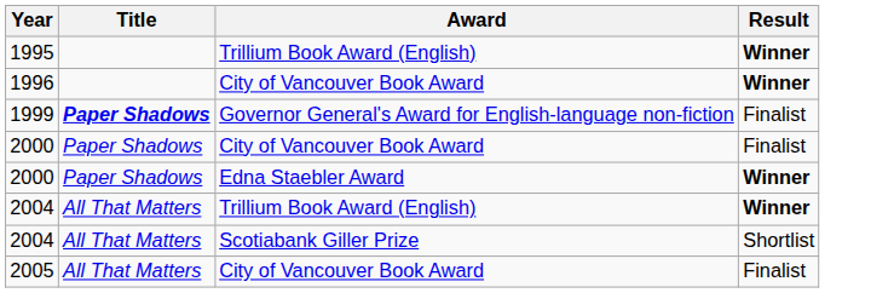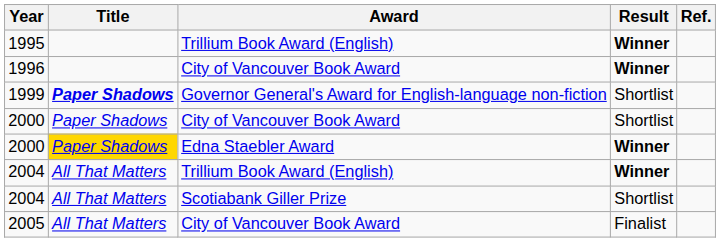 <table class="wikitable sortable mw-collapsible">
 <tr>
 <th>Year</th>
 <th>Title</th>
 <th>Award</th>
 <th>Result</th>
+<th>Ref.</th>
 </tr>
 <tr>
 <td>1995</td>
 <td><em></em></td>
 <td><a href='#'>Trillium Book Award (English)</a></td>
 <td><strong>Winner</strong></td>
+<td></td>
 </tr>
 <tr>
 <td>1996</td>
 <td><em></em></td>
 <td><a href='#'>City of Vancouver Book Award</a></td>
 <td><strong>Winner</strong></td>
+<td></td>
 </tr>
 <tr>
 <td>1999</td>
 <td><strong><em><a href='#'>Paper Shadows</a></em></strong></td>
 <td><a href='#'>Governor General's Award for English-language non-fiction</a></td>
-<td>Finalist</td>
+<td>Shortlist</td>
+<td></td>
 </tr>
 <tr>
 <td>2000</td>
 <td><em><a href='#'>Paper Shadows</a></em></td>
 <td><a href='#'>City of Vancouver Book Award</a></td>
-<td>Finalist</td>
+<td>Shortlist</td>
+<td></td>
 </tr>
 <tr>
 <td>2000</td>
-<td><em><a href='#'>Paper Shadows</a></em></td>
+<td style="background: gold;"><em><a href='#'>Paper Shadows</a></em></td>
 <td><a href='#'>Edna Staebler Award</a></td>
 <td><strong>Winner</strong></td>
+<td></td>
 </tr>
 <tr>
 <td>2004</td>
 <td><em><a href='#'>All That Matters</a></em></td>
 <td><a href='#'>Trillium Book Award (English)</a></td>
 <td><strong>Winner</strong></td>
+<td></td>
 </tr>
 <tr>
 <td>2004</td>
 <td><em><a href='#'>All That Matters</a></em></td>
 <td><a href='#'>Scotiabank Giller Prize</a></td>
 <td>Shortlist</td>
+<td></td>
 </tr>
 <tr>
 <td>2005</td>
 <td><em><a href='#'>All That Matters</a></em></td>
 <td><a href='#'>City of Vancouver Book Award</a></td>
 <td>Finalist</td>
+<td></td>
 </tr>
 </table>
